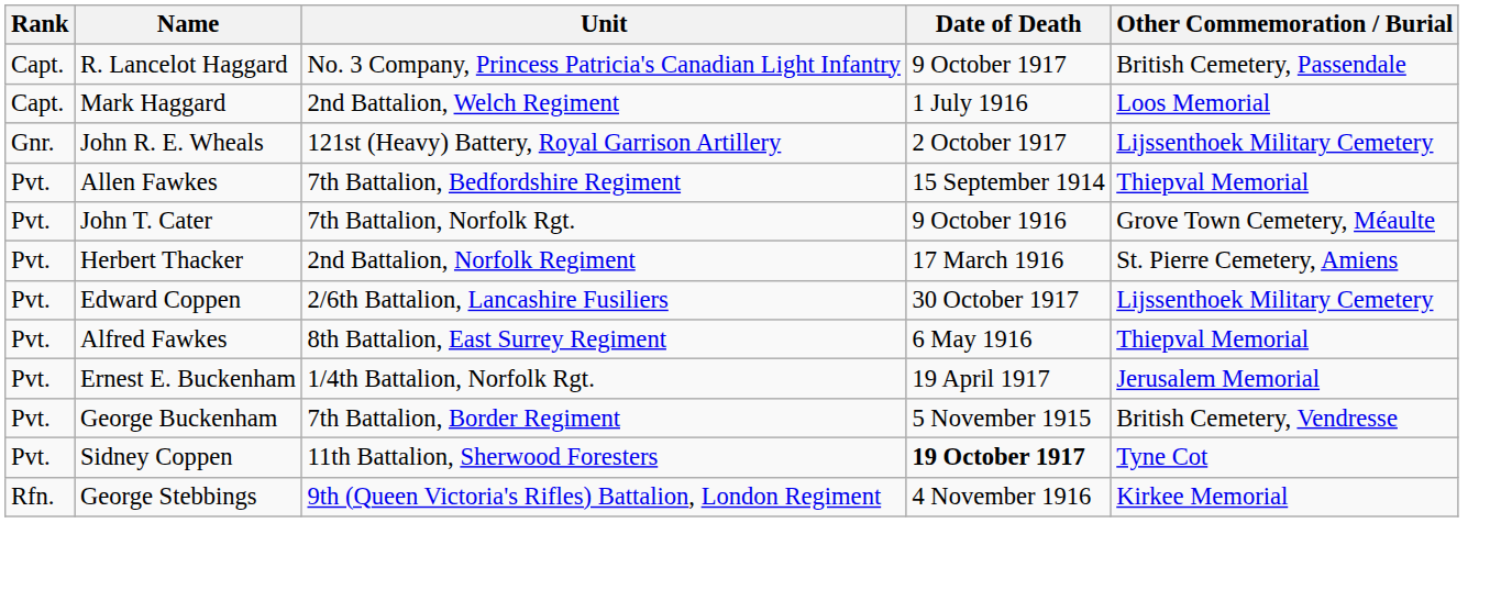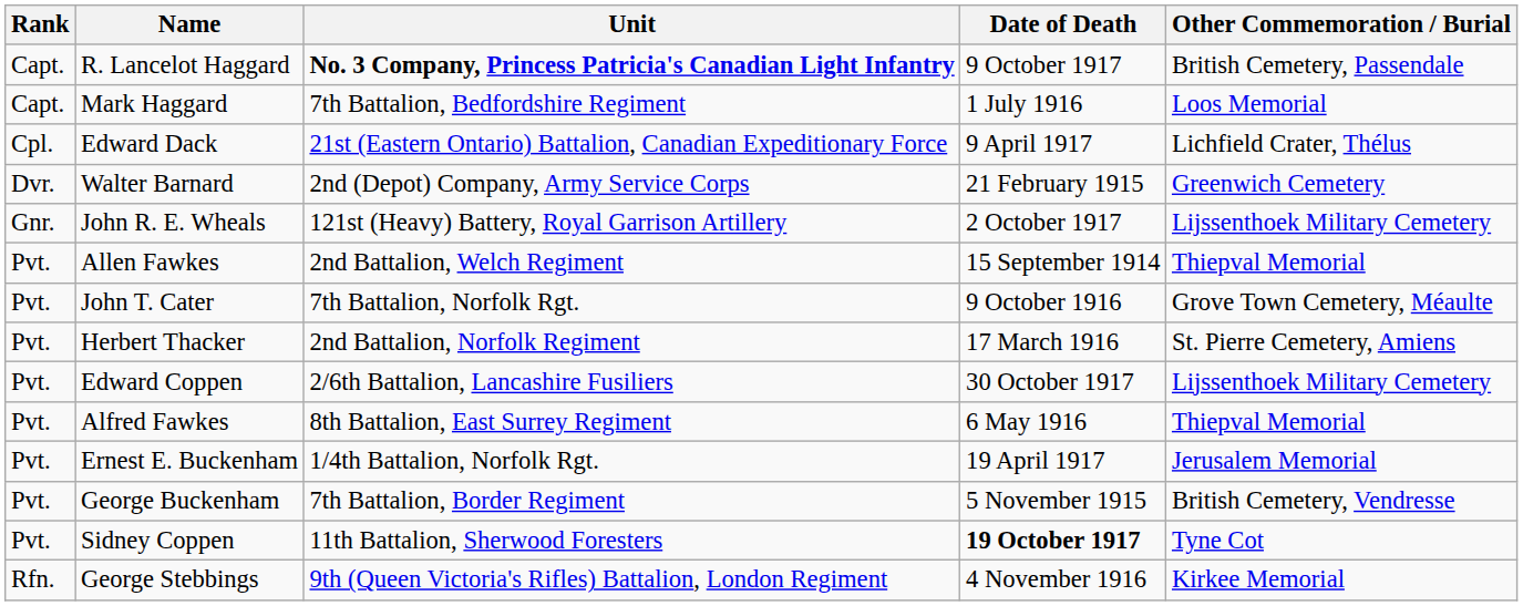 <table class="wikitable">
 <tr>
 <th>Rank</th>
 <th>Name</th>
 <th>Unit</th>
 <th>Date of Death</th>
 <th>Other Commemoration / Burial</th>
 </tr>
 <tr>
 <td>Capt.</td>
 <td>R. Lancelot Haggard</td>
-<td>No. 3 Company, <a href='#'>Princess Patricia's Canadian Light Infantry</a></td>
+<td><strong>No. 3 Company, <a href='#'>Princess Patricia's Canadian Light Infantry</a></strong></td>
 <td>9 October 1917</td>
 <td>British Cemetery, <a href='#'>Passendale</a></td>
 </tr>
 <tr>
 <td>Capt.</td>
 <td>Mark Haggard</td>
-<td>2nd Battalion, <a href='#'>Welch Regiment</a></td>
+<td>7th Battalion, <a href='#'>Bedfordshire Regiment</a></td>
 <td>1 July 1916</td>
 <td><a href='#'>Loos Memorial</a></td>
+</tr>
+<tr>
+<td>Cpl.</td>
+<td>Edward Dack</td>
+<td><a href='#'>21st (Eastern Ontario) Battalion</a>, <a href='#'>Canadian Expeditionary Force</a></td>
+<td>9 April 1917</td>
+<td>Lichfield Crater, <a href='#'>Thélus</a></td>
+</tr>
+<tr>
+<td>Dvr.</td>
+<td>Walter Barnard</td>
+<td>2nd (Depot) Company, <a href='#'>Army Service Corps</a></td>
+<td>21 February 1915</td>
+<td><a href='#'>Greenwich Cemetery</a></td>
 </tr>
 <tr>
 <td>Gnr.</td>
 <td>John R. E. Wheals</td>
 <td>121st (Heavy) Battery, <a href='#'>Royal Garrison Artillery</a></td>
 <td>2 October 1917</td>
 <td><a href='#'>Lijssenthoek Military Cemetery</a></td>
 </tr>
 <tr>
 <td>Pvt.</td>
 <td>Allen Fawkes</td>
-<td>7th Battalion, <a href='#'>Bedfordshire Regiment</a></td>
+<td>2nd Battalion, <a href='#'>Welch Regiment</a></td>
 <td>15 September 1914</td>
 <td><a href='#'>Thiepval Memorial</a></td>
 </tr>
 <tr>
 <td>Pvt.</td>
 <td>John T. Cater</td>
 <td>7th Battalion, Norfolk Rgt.</td>
 <td>9 October 1916</td>
 <td>Grove Town Cemetery, <a href='#'>Méaulte</a></td>
 </tr>
 <tr>
 <td>Pvt.</td>
 <td>Herbert Thacker</td>
 <td>2nd Battalion, <a href='#'>Norfolk Regiment</a></td>
 <td>17 March 1916</td>
 <td>St. Pierre Cemetery, <a href='#'>Amiens</a></td>
 </tr>
 <tr>
 <td>Pvt.</td>
 <td>Edward Coppen</td>
 <td>2/6th Battalion, <a href='#'>Lancashire Fusiliers</a></td>
 <td>30 October 1917</td>
 <td><a href='#'>Lijssenthoek Military Cemetery</a></td>
 </tr>
 <tr>
 <td>Pvt.</td>
 <td>Alfred Fawkes</td>
 <td>8th Battalion, <a href='#'>East Surrey Regiment</a></td>
 <td>6 May 1916</td>
 <td><a href='#'>Thiepval Memorial</a></td>
 </tr>
 <tr>
 <td>Pvt.</td>
 <td>Ernest E. Buckenham</td>
 <td>1/4th Battalion, Norfolk Rgt.</td>
 <td>19 April 1917</td>
 <td><a href='#'>Jerusalem Memorial</a></td>
 </tr>
 <tr>
 <td>Pvt.</td>
 <td>George Buckenham</td>
 <td>7th Battalion, <a href='#'>Border Regiment</a></td>
 <td>5 November 1915</td>
 <td>British Cemetery, <a href='#'>Vendresse</a></td>
 </tr>
 <tr>
 <td>Pvt.</td>
 <td>Sidney Coppen</td>
 <td>11th Battalion, <a href='#'>Sherwood Foresters</a></td>
 <td><strong>19 October 1917</strong></td>
 <td><a href='#'>Tyne Cot</a></td>
 </tr>
 <tr>
 <td>Rfn.</td>
 <td>George Stebbings</td>
 <td><a href='#'>9th (Queen Victoria's Rifles) Battalion</a>, <a href='#'>London Regiment</a></td>
 <td>4 November 1916</td>
 <td><a href='#'>Kirkee Memorial</a></td>
 </tr>
 </table>
